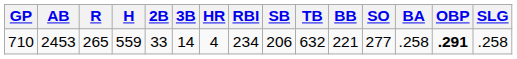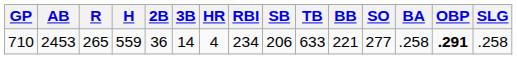 <table class="wikitable">
 <tr>
 <th><a href='#'>GP</a></th>
 <th><a href='#'>AB</a></th>
 <th><a href='#'>R</a></th>
 <th><a href='#'>H</a></th>
 <th><a href='#'>2B</a></th>
 <th><a href='#'>3B</a></th>
 <th><a href='#'>HR</a></th>
 <th><a href='#'>RBI</a></th>
 <th><a href='#'>SB</a></th>
 <th><a href='#'>TB</a></th>
 <th><a href='#'>BB</a></th>
 <th><a href='#'>SO</a></th>
 <th><a href='#'>BA</a></th>
 <th><a href='#'>OBP</a></th>
 <th><a href='#'>SLG</a></th>
 </tr>
 <tr align=center>
 <td>710</td>
 <td>2453</td>
 <td>265</td>
 <td>559</td>
-<td>33</td>
+<td>36</td>
 <td>14</td>
 <td>4</td>
 <td>234</td>
 <td>206</td>
-<td>632</td>
+<td>633</td>
 <td>221</td>
 <td>277</td>
 <td>.258</td>
 <td><strong>.291</strong></td>
 <td>.258</td>
 </tr>
 </table>
